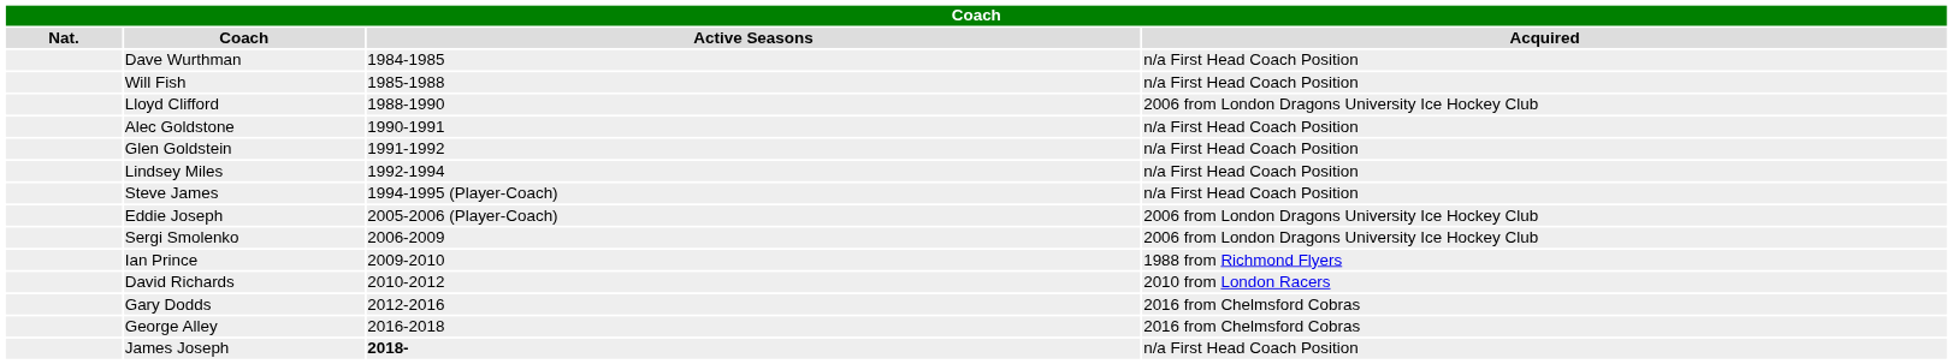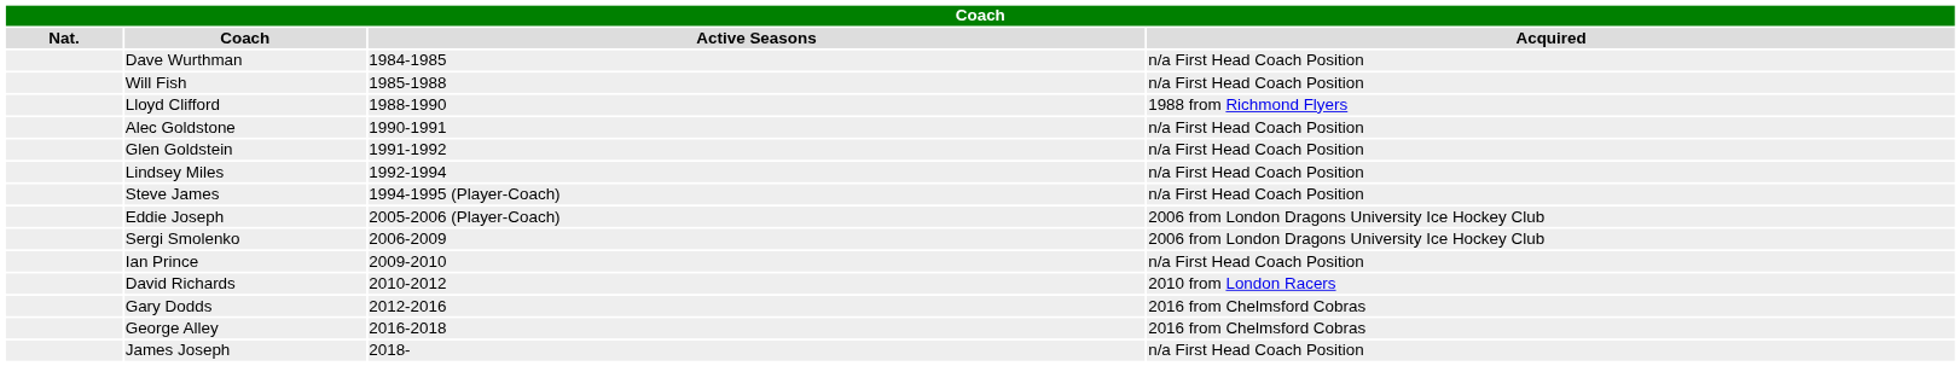 <table class="toccolours"  style="width:97%; clear:both; margin:1.5em auto; text-align:center;">
 <tr>
 <th colspan="11" style="background:green; color:White;">Coach</th>
 </tr>
 <tr style="background:#ddd;">
 <th width=6%>Nat.</th>
 <th !width=19%>Coach</th>
 <th width=40%>Active Seasons</th>
 <th widith=12%>Acquired</th>
 </tr>
 <tr style="background:#eee;">
 <td></td>
 <td align="left">Dave Wurthman</td>
 <td align=left>1984-1985</td>
 <td align=left>n/a First Head Coach Position</td>
 </tr>
 <tr style="background:#eee;">
 <td></td>
 <td align="left">Will Fish</td>
 <td align=left>1985-1988</td>
 <td align=left>n/a First Head Coach Position</td>
 </tr>
 <tr style="background:#eee;">
 <td></td>
 <td align="left">Lloyd Clifford</td>
 <td align=left>1988-1990</td>
-<td align=left>2006 from London Dragons University Ice Hockey Club</td>
+<td align=left>1988 from <a href='#'>Richmond Flyers</a></td>
 </tr>
 <tr style="background:#eee;">
 <td></td>
 <td align="left">Alec Goldstone</td>
 <td align=left>1990-1991</td>
 <td align=left>n/a First Head Coach Position</td>
 </tr>
 <tr style="background:#eee;">
 <td></td>
 <td align="left">Glen Goldstein</td>
 <td align=left>1991-1992</td>
 <td align=left>n/a First Head Coach Position</td>
 </tr>
 <tr style="background:#eee;">
 <td></td>
 <td align="left">Lindsey Miles</td>
 <td align=left>1992-1994</td>
 <td align=left>n/a First Head Coach Position</td>
 </tr>
 <tr style="background:#eee;">
 <td></td>
 <td align="left">Steve James</td>
 <td align=left>1994-1995 (Player-Coach)</td>
 <td align=left>n/a First Head Coach Position</td>
 </tr>
 <tr style="background:#eee;">
 <td></td>
 <td align="left">Eddie Joseph</td>
 <td align=left>2005-2006 (Player-Coach)</td>
 <td align=left>2006 from London Dragons University Ice Hockey Club</td>
 </tr>
 <tr style="background:#eee;">
 <td></td>
 <td align="left">Sergi Smolenko</td>
 <td align=left>2006-2009</td>
 <td align=left>2006 from London Dragons University Ice Hockey Club</td>
 </tr>
 <tr style="background:#eee;">
 <td></td>
 <td align="left">Ian Prince</td>
 <td align=left>2009-2010</td>
-<td align=left>1988 from <a href='#'>Richmond Flyers</a></td>
+<td align=left>n/a First Head Coach Position</td>
 </tr>
 <tr style="background:#eee;">
 <td></td>
 <td align="left">David Richards</td>
 <td align=left>2010-2012</td>
 <td align=left>2010 from <a href='#'>London Racers</a></td>
 </tr>
 <tr style="background:#eee;">
 <td></td>
 <td align="left">Gary Dodds</td>
 <td align=left>2012-2016</td>
 <td align=left>2016 from Chelmsford Cobras</td>
 </tr>
 <tr style="background:#eee;">
 <td></td>
 <td align="left">George Alley</td>
 <td align=left>2016-2018</td>
 <td align=left>2016 from Chelmsford Cobras</td>
 </tr>
 <tr style="background:#eee;">
 <td></td>
 <td align="left">James Joseph</td>
-<td align=left><strong>2018-</strong></td>
+<td align=left>2018-</td>
 <td align=left>n/a First Head Coach Position</td>
 </tr>
 <tr style="background:#eee;">
 </tr>
 </table>
